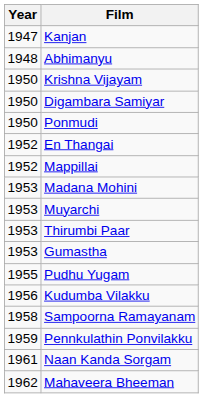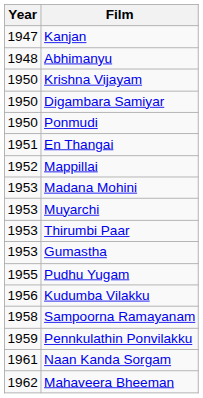 <table class="wikitable">
 <tr>
 <th>Year</th>
 <th>Film</th>
 </tr>
 <tr>
 <td>1947</td>
 <td><a href='#'>Kanjan</a></td>
 </tr>
 <tr>
 <td>1948</td>
 <td><a href='#'>Abhimanyu</a></td>
 </tr>
 <tr>
 <td>1950</td>
 <td><a href='#'>Krishna Vijayam</a></td>
 </tr>
 <tr>
 <td>1950</td>
 <td><a href='#'>Digambara Samiyar</a></td>
 </tr>
 <tr>
 <td>1950</td>
 <td><a href='#'>Ponmudi</a></td>
 </tr>
 <tr>
-<td>1952</td>
+<td>1951</td>
 <td><a href='#'>En Thangai</a></td>
 </tr>
 <tr>
 <td>1952</td>
 <td><a href='#'>Mappillai</a></td>
 </tr>
 <tr>
 <td>1953</td>
 <td><a href='#'>Madana Mohini</a></td>
 </tr>
 <tr>
 <td>1953</td>
 <td><a href='#'>Muyarchi</a></td>
 </tr>
 <tr>
 <td>1953</td>
 <td><a href='#'>Thirumbi Paar</a></td>
 </tr>
 <tr>
 <td>1953</td>
 <td><a href='#'>Gumastha</a></td>
 </tr>
 <tr>
 <td>1955</td>
 <td><a href='#'>Pudhu Yugam</a></td>
 </tr>
 <tr>
 <td>1956</td>
 <td><a href='#'>Kudumba Vilakku</a></td>
 </tr>
 <tr>
 <td>1958</td>
 <td><a href='#'>Sampoorna Ramayanam</a></td>
 </tr>
 <tr>
 <td>1959</td>
 <td><a href='#'>Pennkulathin Ponvilakku</a></td>
 </tr>
 <tr>
 <td>1961</td>
 <td><a href='#'>Naan Kanda Sorgam</a></td>
 </tr>
 <tr>
 <td>1962</td>
 <td><a href='#'>Mahaveera Bheeman</a></td>
 </tr>
 </table>
